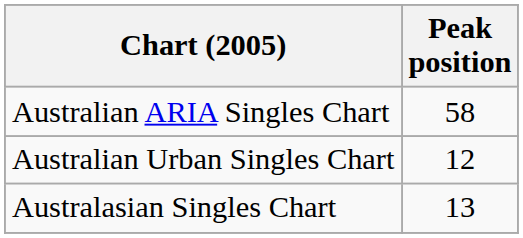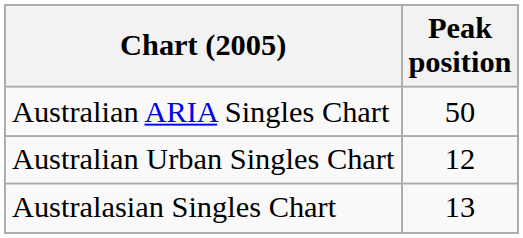 <table class="wikitable">
 <tr>
 <th align="left">Chart (2005)</th>
 <th align="left">Peak<br>position</th>
 </tr>
 <tr>
 <td align="left">Australian <a href='#'>ARIA</a> Singles Chart</td>
-<td align="center">58</td>
+<td align="center">50</td>
 </tr>
 <tr>
 <td align="left">Australian Urban Singles Chart</td>
 <td align="center">12</td>
 </tr>
 <tr>
 <td align="left">Australasian Singles Chart</td>
 <td align="center">13</td>
 </tr>
 </table>
